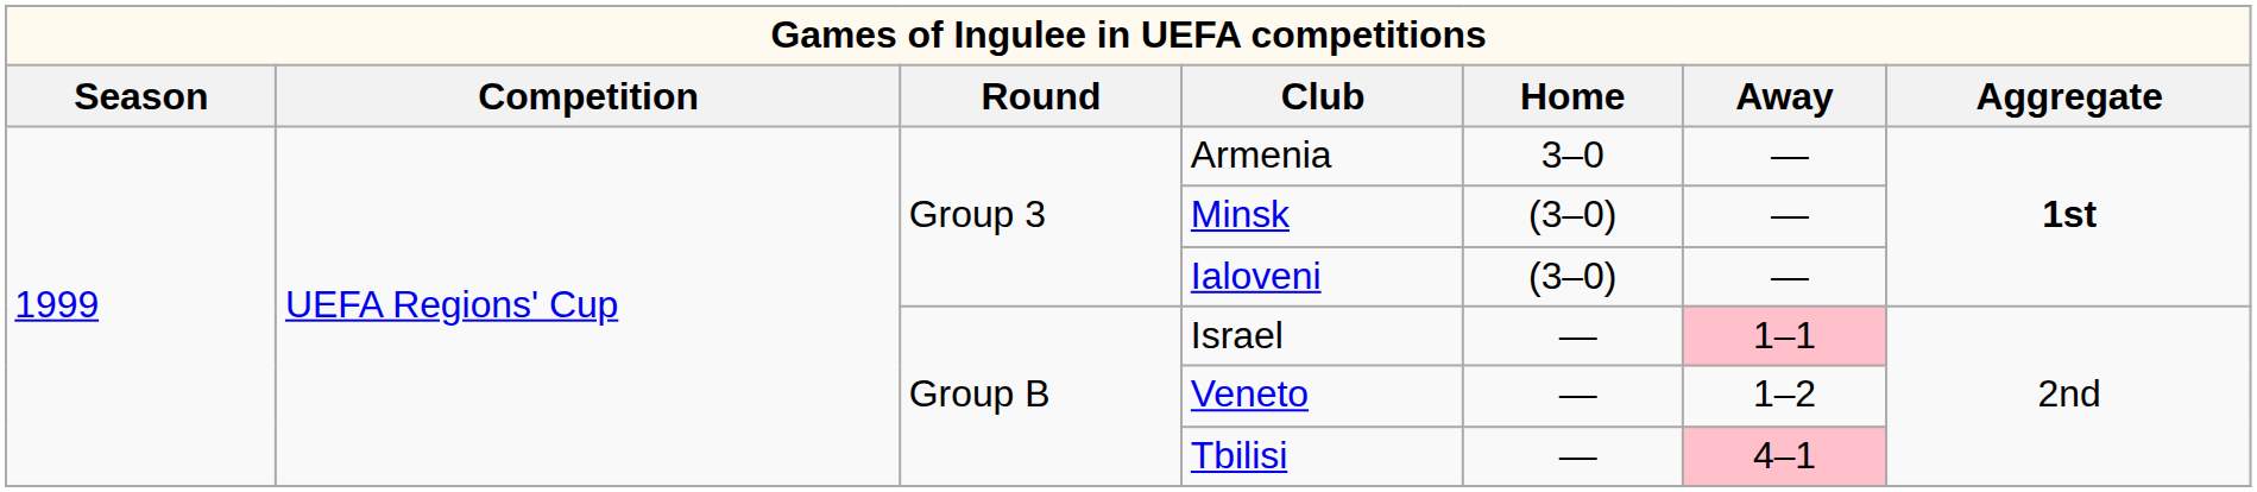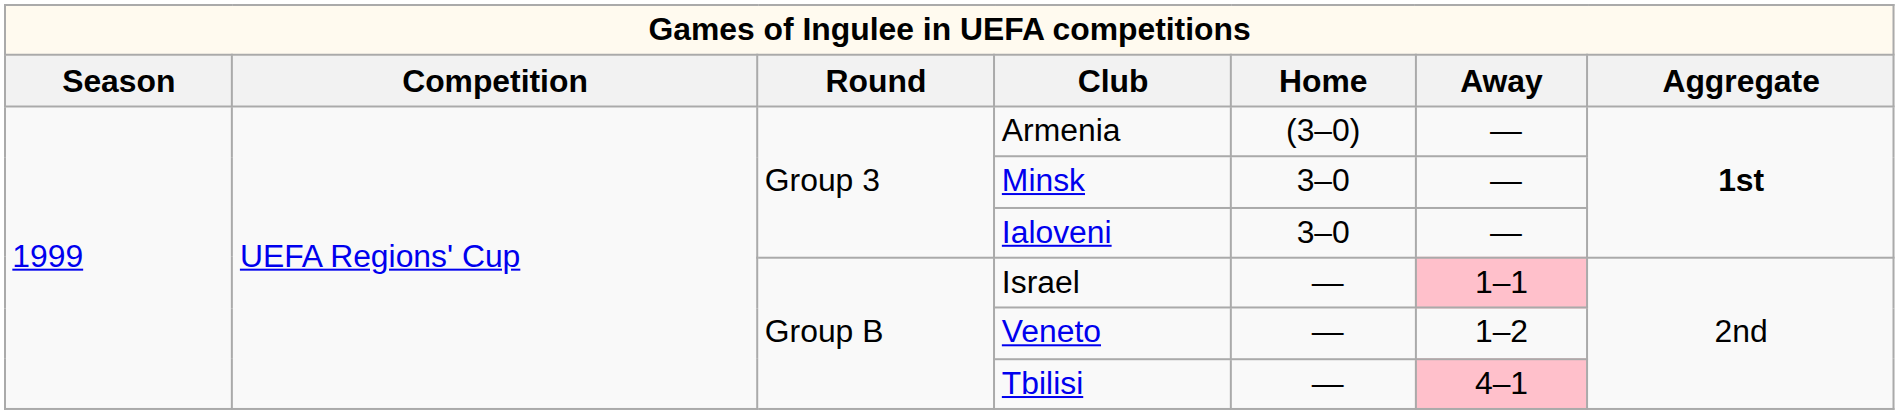 <table class="wikitable collapsible collapsed" width="60%" style="text-align: left;">
 <tr>
 <th style="background:#fffaef;" colspan="17">Games of Ingulee in UEFA competitions</th>
 </tr>
 <tr>
 <th>Season</th>
 <th>Competition</th>
 <th>Round</th>
 <th>Club</th>
 <th>Home</th>
 <th>Away</th>
 <th>Aggregate</th>
 </tr>
 <tr>
 <td rowspan="6"><a href='#'>1999</a></td>
 <td rowspan="6"><a href='#'>UEFA Regions' Cup</a></td>
 <td rowspan="3">Group 3</td>
 <td> Armenia</td>
-<td style="text-align:center;">3–0</td>
+<td style="text-align:center;">(3–0)</td>
 <td style="text-align:center;"> —</td>
 <td rowspan="3" style="text-align:center;"><strong>1st</strong></td>
 </tr>
 <tr>
 <td> <a href='#'>Minsk</a></td>
-<td style="text-align:center;">(3–0)</td>
+<td style="text-align:center;">3–0</td>
 <td style="text-align:center;"> —</td>
 </tr>
 <tr>
 <td> <a href='#'>Ialoveni</a></td>
-<td style="text-align:center;">(3–0)</td>
+<td style="text-align:center;">3–0</td>
 <td style="text-align:center;"> —</td>
 </tr>
 <tr>
 <td rowspan="3">Group B</td>
 <td> Israel</td>
 <td style="text-align:center;"> —</td>
 <td style="background: pink; text-align:center;">1–1</td>
 <td rowspan="3" style="text-align:center;">2nd</td>
 </tr>
 <tr>
 <td> <a href='#'>Veneto</a></td>
 <td style="text-align:center;"> —</td>
 <td style="text-align:center;">1–2</td>
 </tr>
 <tr>
 <td> <a href='#'>Tbilisi</a></td>
 <td style="text-align:center;"> —</td>
 <td style="background: pink; text-align:center;">4–1</td>
 </tr>
 </table>
